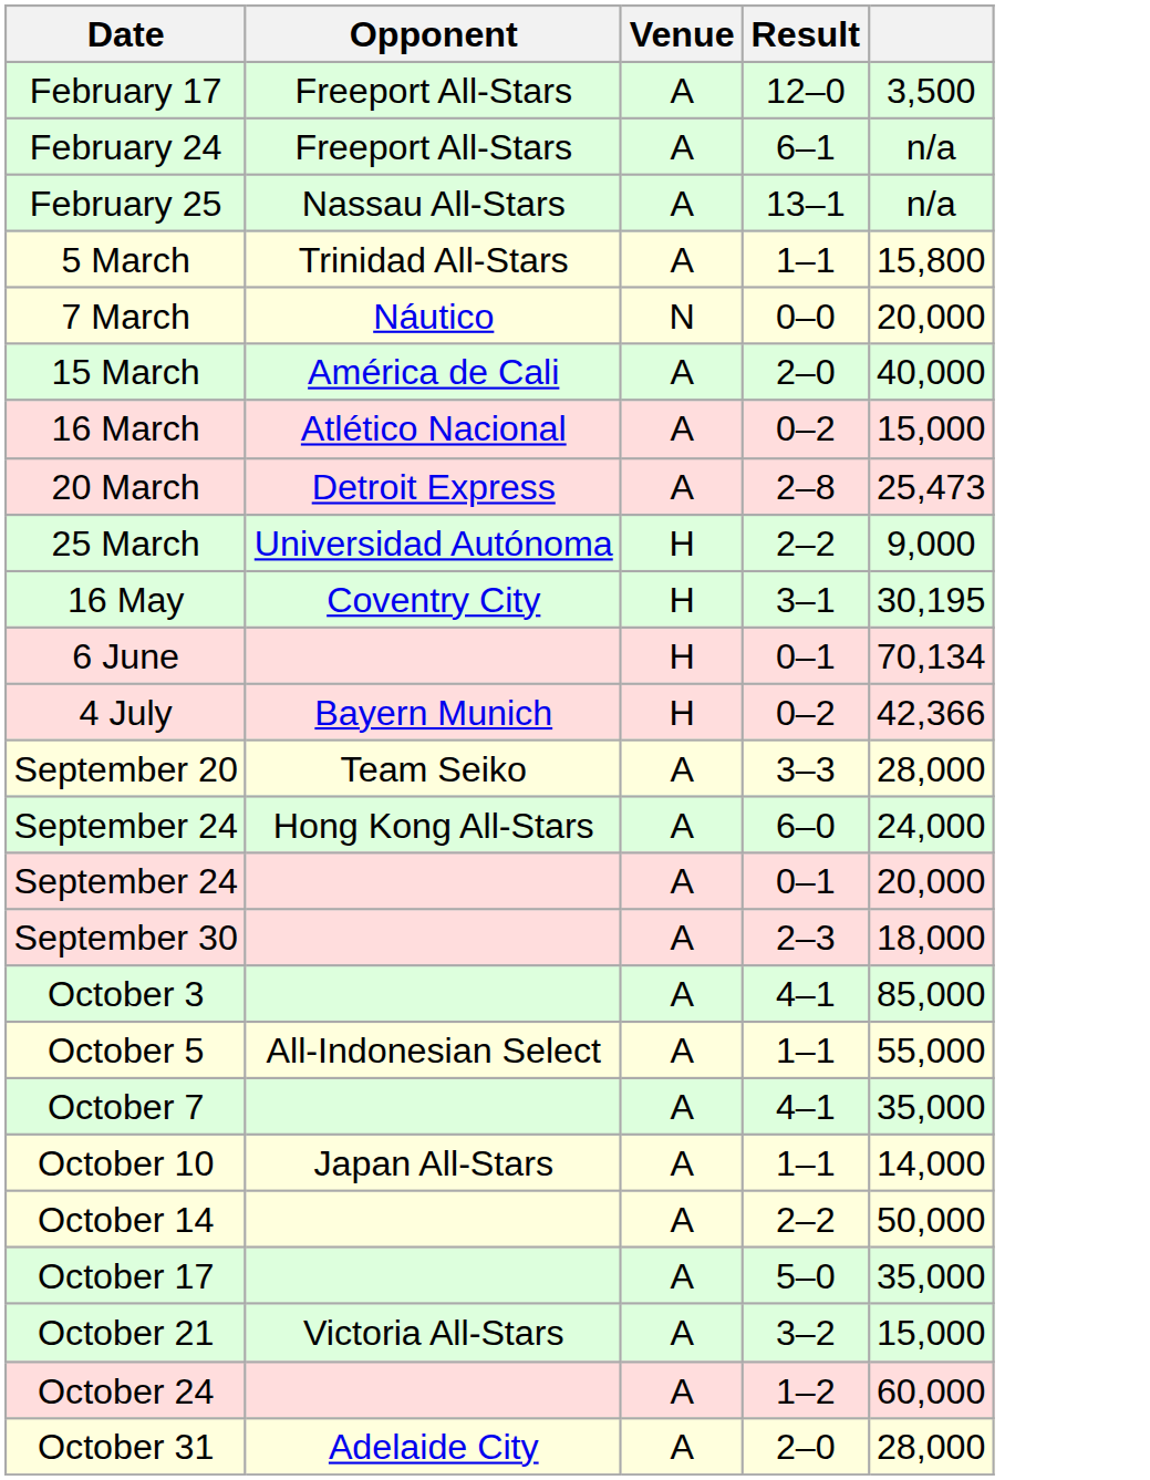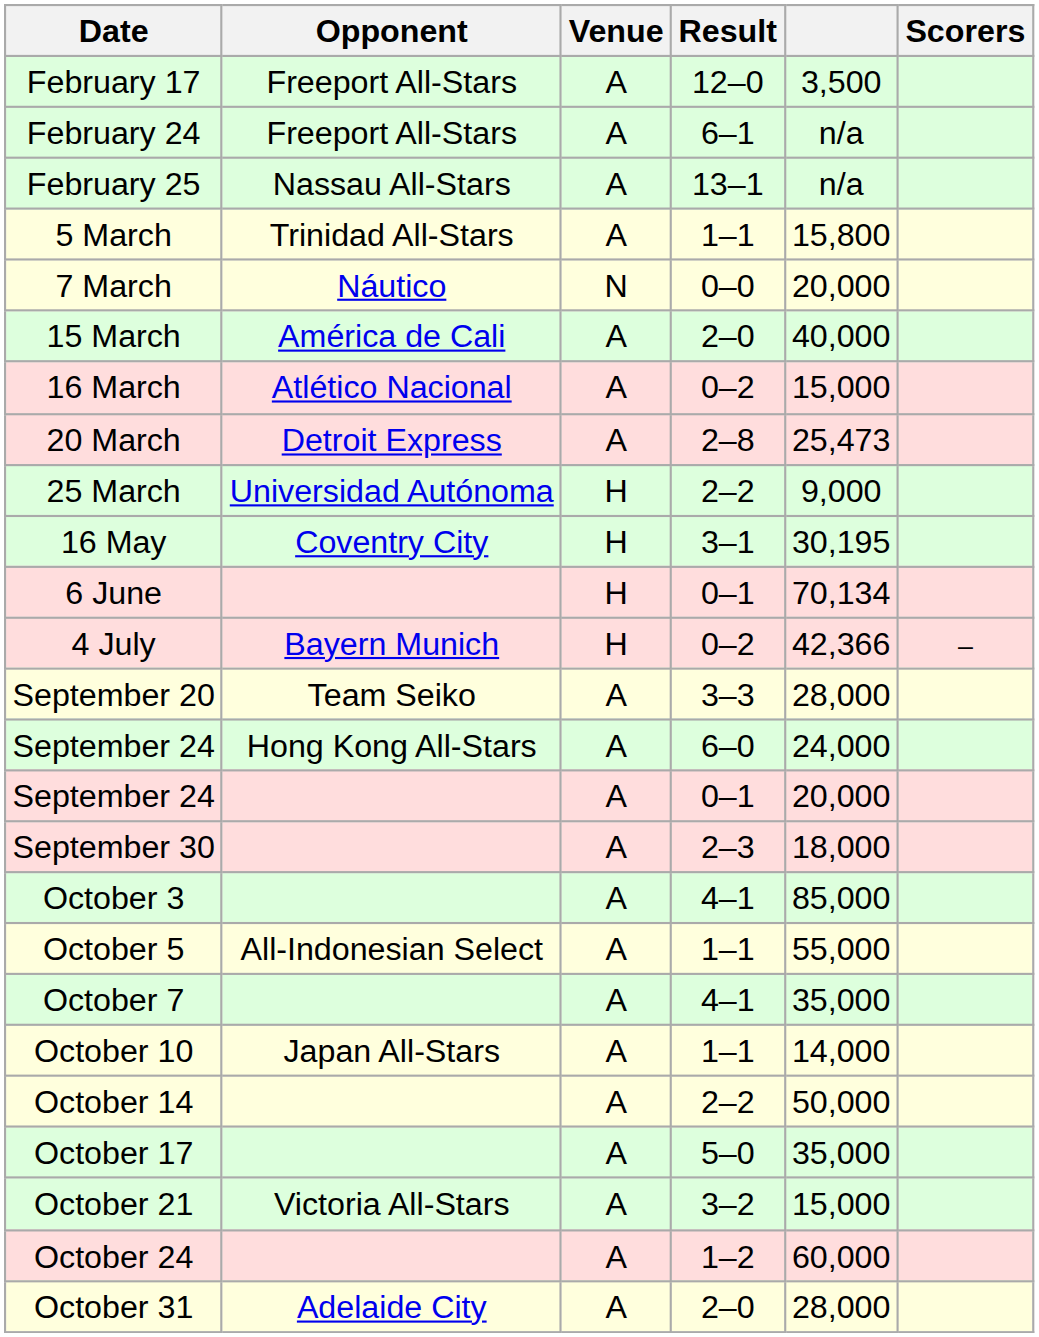 <table class="wikitable sortable" style="font-size:95%; text-align:center">
 <tr>
 <th>Date</th>
 <th>Opponent</th>
 <th>Venue</th>
 <th>Result</th>
 <th></th>
+<th>Scorers</th>
 </tr>
 <tr bgcolor= #ddffdd>
 <td>February 17</td>
 <td>  Freeport All-Stars</td>
 <td>A</td>
 <td>12–0</td>
 <td>3,500</td>
+<td></td>
 </tr>
 <tr bgcolor= #ddffdd>
 <td>February 24</td>
 <td>  Freeport All-Stars</td>
 <td>A</td>
 <td>6–1</td>
 <td>n/a</td>
+<td></td>
 </tr>
 <tr bgcolor= #ddffdd>
 <td>February 25</td>
 <td>  Nassau All-Stars</td>
 <td>A</td>
 <td>13–1</td>
 <td>n/a</td>
+<td></td>
 </tr>
 <tr bgcolor="#ffffdd">
 <td> 5 March</td>
 <td>  Trinidad All-Stars</td>
 <td>A</td>
 <td>1–1</td>
 <td>15,800</td>
+<td></td>
 </tr>
 <tr bgcolor="#ffffdd">
 <td> 7 March</td>
 <td>  <a href='#'>Náutico</a></td>
 <td>N </td>
 <td>0–0</td>
 <td>20,000</td>
+<td></td>
 </tr>
 <tr bgcolor= #ddffdd>
 <td> 15 March</td>
 <td>  <a href='#'>América de Cali</a></td>
 <td>A</td>
 <td>2–0</td>
 <td>40,000</td>
+<td></td>
 </tr>
 <tr bgcolor= #ffdddd>
 <td> 16 March</td>
 <td>  <a href='#'>Atlético Nacional</a></td>
 <td>A</td>
 <td>0–2</td>
 <td>15,000</td>
+<td></td>
 </tr>
 <tr bgcolor= #ffdddd>
 <td> 20 March</td>
 <td>  <a href='#'>Detroit Express</a></td>
 <td>A</td>
 <td>2–8</td>
 <td>25,473</td>
+<td></td>
 </tr>
 <tr bgcolor= #ddffdd>
 <td> 25 March</td>
 <td>  <a href='#'>Universidad Autónoma</a></td>
 <td>H</td>
 <td>2–2</td>
 <td>9,000</td>
+<td></td>
 </tr>
 <tr bgcolor="#dfd">
 <td> 16 May</td>
 <td>  <a href='#'>Coventry City</a></td>
 <td>H</td>
 <td>3–1</td>
 <td>30,195</td>
+<td></td>
 </tr>
 <tr bgcolor="#ffdddd">
 <td> 6 June</td>
 <td> </td>
 <td>H</td>
 <td>0–1</td>
 <td>70,134</td>
+<td></td>
 </tr>
 <tr bgcolor="#ffdddd">
 <td> 4 July</td>
 <td>  <a href='#'>Bayern Munich</a></td>
 <td>H</td>
 <td>0–2</td>
 <td>42,366</td>
+<td><small>–</small></td>
 </tr>
 <tr bgcolor="#ffffdd">
 <td> September 20</td>
 <td>  Team Seiko</td>
 <td>A</td>
 <td>3–3</td>
 <td>28,000</td>
+<td></td>
 </tr>
 <tr bgcolor="#dfd">
 <td> September 24</td>
 <td>  Hong Kong All-Stars</td>
 <td>A</td>
 <td>6–0</td>
 <td>24,000</td>
+<td></td>
 </tr>
 <tr bgcolor="#ffdddd">
 <td> September 24</td>
 <td> </td>
 <td>A</td>
 <td>0–1</td>
 <td>20,000</td>
+<td></td>
 </tr>
 <tr bgcolor= #ffdddd>
 <td> September 30</td>
 <td> </td>
 <td>A</td>
 <td>2–3</td>
 <td>18,000</td>
+<td></td>
 </tr>
 <tr bgcolor="#dfd">
 <td> October 3</td>
 <td> </td>
 <td>A</td>
 <td>4–1</td>
 <td>85,000</td>
+<td></td>
 </tr>
 <tr bgcolor="#ffffdd">
 <td> October 5</td>
 <td>  All-Indonesian Select</td>
 <td>A</td>
 <td>1–1</td>
 <td>55,000</td>
+<td></td>
 </tr>
 <tr bgcolor="#dfd">
 <td> October 7</td>
 <td> </td>
 <td>A</td>
 <td>4–1</td>
 <td>35,000</td>
+<td></td>
 </tr>
 <tr bgcolor="#ffffdd">
 <td> October 10</td>
 <td>  Japan All-Stars</td>
 <td>A</td>
 <td>1–1</td>
 <td>14,000</td>
+<td></td>
 </tr>
 <tr bgcolor="#ffffdd">
 <td> October 14</td>
 <td> </td>
 <td>A</td>
 <td>2–2</td>
 <td>50,000</td>
+<td></td>
 </tr>
 <tr bgcolor="#dfd">
 <td> October 17</td>
 <td> </td>
 <td>A</td>
 <td>5–0</td>
 <td>35,000</td>
+<td></td>
 </tr>
 <tr bgcolor="#dfd">
 <td> October 21</td>
 <td>  Victoria All-Stars</td>
 <td>A</td>
 <td>3–2</td>
 <td>15,000</td>
+<td></td>
 </tr>
 <tr bgcolor="#ffdddd">
 <td> October 24</td>
 <td> </td>
 <td>A</td>
 <td>1–2</td>
 <td>60,000</td>
+<td></td>
 </tr>
 <tr bgcolor="#ffffdd">
 <td> October 31</td>
 <td>  <a href='#'>Adelaide City</a></td>
 <td>A</td>
 <td>2–0</td>
 <td>28,000</td>
+<td></td>
 </tr>
 </table>
